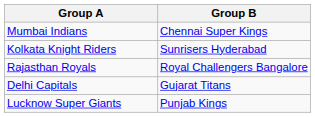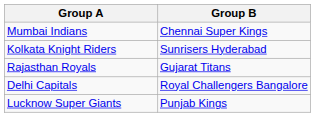 <table class="wikitable">
 <tr>
 <th style="width:50%;">Group A</th>
 <th style="width:50%;">Group B</th>
 </tr>
 <tr>
 <td><a href='#'>Mumbai Indians</a></td>
 <td><a href='#'>Chennai Super Kings</a></td>
 </tr>
 <tr>
 <td><a href='#'>Kolkata Knight Riders</a></td>
 <td><a href='#'>Sunrisers Hyderabad</a></td>
 </tr>
 <tr>
 <td><a href='#'>Rajasthan Royals</a></td>
-<td><a href='#'>Royal Challengers Bangalore</a></td>
+<td><a href='#'>Gujarat Titans</a></td>
 </tr>
 <tr>
 <td><a href='#'>Delhi Capitals</a></td>
-<td><a href='#'>Gujarat Titans</a></td>
+<td><a href='#'>Royal Challengers Bangalore</a></td>
 </tr>
 <tr>
 <td><a href='#'>Lucknow Super Giants</a></td>
 <td><a href='#'>Punjab Kings</a></td>
 </tr>
 </table>
